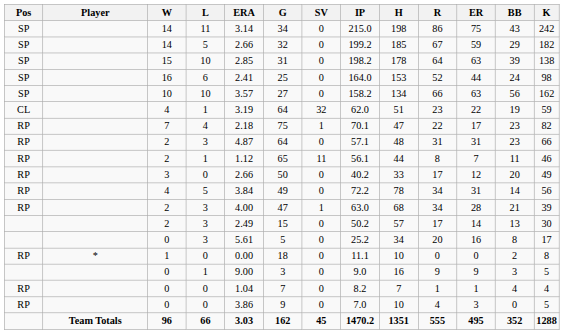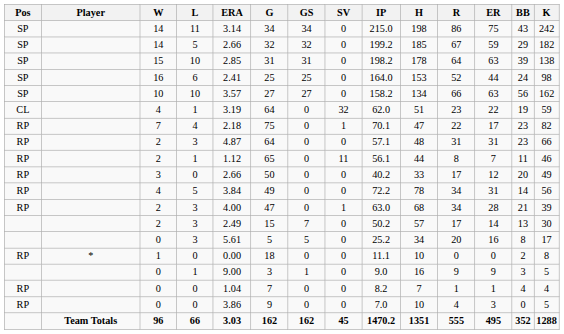 <table class="wikitable sortable">
 <tr>
 <th bgcolor="#DDDDFF" width="7%">Pos</th>
 <th bgcolor="#DDDDFF" width="19%">Player</th>
 <th bgcolor="#DDDDFF" width="7%">W</th>
 <th bgcolor="#DDDDFF" width="7%">L</th>
 <th bgcolor="#DDDDFF" width="7%">ERA</th>
 <th bgcolor="#DDDDFF" width="7%">G</th>
+<th bgcolor="#DDDDFF" width="7%">GS</th>
 <th bgcolor="#DDDDFF" width="7%">SV</th>
 <th bgcolor="#DDDDFF" width="7%">IP</th>
 <th bgcolor="#DDDDFF" width="7%">H</th>
 <th bgcolor="#DDDDFF" width="7%">R</th>
 <th bgcolor="#DDDDFF" width="7%">ER</th>
 <th bgcolor="#DDDDFF" width="7%">BB</th>
 <th bgcolor="#DDDDFF" width="7%">K</th>
 </tr>
 <tr align="center">
 <td>SP</td>
 <td></td>
 <td>14</td>
 <td>11</td>
 <td>3.14</td>
+<td>34</td>
 <td>34</td>
 <td>0</td>
 <td>215.0</td>
 <td>198</td>
 <td>86</td>
 <td>75</td>
 <td>43</td>
 <td>242</td>
 </tr>
 <tr align="center">
 <td>SP</td>
 <td></td>
 <td>14</td>
 <td>5</td>
 <td>2.66</td>
 <td>32</td>
+<td>32</td>
 <td>0</td>
 <td>199.2</td>
 <td>185</td>
 <td>67</td>
 <td>59</td>
 <td>29</td>
 <td>182</td>
 </tr>
 <tr align="center">
 <td>SP</td>
 <td></td>
 <td>15</td>
 <td>10</td>
 <td>2.85</td>
+<td>31</td>
 <td>31</td>
 <td>0</td>
 <td>198.2</td>
 <td>178</td>
 <td>64</td>
 <td>63</td>
 <td>39</td>
 <td>138</td>
 </tr>
 <tr align="center">
 <td>SP</td>
 <td></td>
 <td>16</td>
 <td>6</td>
 <td>2.41</td>
 <td>25</td>
+<td>25</td>
 <td>0</td>
 <td>164.0</td>
 <td>153</td>
 <td>52</td>
 <td>44</td>
 <td>24</td>
 <td>98</td>
 </tr>
 <tr align="center">
 <td>SP</td>
 <td></td>
 <td>10</td>
 <td>10</td>
 <td>3.57</td>
+<td>27</td>
 <td>27</td>
 <td>0</td>
 <td>158.2</td>
 <td>134</td>
 <td>66</td>
 <td>63</td>
 <td>56</td>
 <td>162</td>
 </tr>
 <tr align="center">
 <td>CL</td>
 <td></td>
 <td>4</td>
 <td>1</td>
 <td>3.19</td>
 <td>64</td>
+<td>0</td>
 <td>32</td>
 <td>62.0</td>
 <td>51</td>
 <td>23</td>
 <td>22</td>
 <td>19</td>
 <td>59</td>
 </tr>
 <tr align="center">
 <td>RP</td>
 <td></td>
 <td>7</td>
 <td>4</td>
 <td>2.18</td>
 <td>75</td>
+<td>0</td>
 <td>1</td>
 <td>70.1</td>
 <td>47</td>
 <td>22</td>
 <td>17</td>
 <td>23</td>
 <td>82</td>
 </tr>
 <tr align="center">
 <td>RP</td>
 <td></td>
 <td>2</td>
 <td>3</td>
 <td>4.87</td>
 <td>64</td>
 <td>0</td>
+<td>0</td>
 <td>57.1</td>
 <td>48</td>
 <td>31</td>
 <td>31</td>
 <td>23</td>
 <td>66</td>
 </tr>
 <tr align="center">
 <td>RP</td>
 <td></td>
 <td>2</td>
 <td>1</td>
 <td>1.12</td>
 <td>65</td>
+<td>0</td>
 <td>11</td>
 <td>56.1</td>
 <td>44</td>
 <td>8</td>
 <td>7</td>
 <td>11</td>
 <td>46</td>
 </tr>
 <tr align="center">
 <td>RP</td>
 <td></td>
 <td>3</td>
 <td>0</td>
 <td>2.66</td>
 <td>50</td>
 <td>0</td>
+<td>0</td>
 <td>40.2</td>
 <td>33</td>
 <td>17</td>
 <td>12</td>
 <td>20</td>
 <td>49</td>
 </tr>
 <tr align="center">
 <td>RP</td>
 <td></td>
 <td>4</td>
 <td>5</td>
 <td>3.84</td>
 <td>49</td>
 <td>0</td>
+<td>0</td>
 <td>72.2</td>
 <td>78</td>
 <td>34</td>
 <td>31</td>
 <td>14</td>
 <td>56</td>
 </tr>
 <tr align="center">
 <td>RP</td>
 <td></td>
 <td>2</td>
 <td>3</td>
 <td>4.00</td>
 <td>47</td>
+<td>0</td>
 <td>1</td>
 <td>63.0</td>
 <td>68</td>
 <td>34</td>
 <td>28</td>
 <td>21</td>
 <td>39</td>
 </tr>
 <tr align="center">
 <td></td>
 <td></td>
 <td>2</td>
 <td>3</td>
 <td>2.49</td>
 <td>15</td>
+<td>7</td>
 <td>0</td>
 <td>50.2</td>
 <td>57</td>
 <td>17</td>
 <td>14</td>
 <td>13</td>
 <td>30</td>
 </tr>
 <tr align="center">
 <td></td>
 <td></td>
 <td>0</td>
 <td>3</td>
 <td>5.61</td>
+<td>5</td>
 <td>5</td>
 <td>0</td>
 <td>25.2</td>
 <td>34</td>
 <td>20</td>
 <td>16</td>
 <td>8</td>
 <td>17</td>
 </tr>
 <tr align="center">
 <td>RP</td>
 <td>*</td>
 <td>1</td>
 <td>0</td>
 <td>0.00</td>
 <td>18</td>
 <td>0</td>
+<td>0</td>
 <td>11.1</td>
 <td>10</td>
 <td>0</td>
 <td>0</td>
 <td>2</td>
 <td>8</td>
 </tr>
 <tr align="center">
 <td></td>
 <td></td>
 <td>0</td>
 <td>1</td>
 <td>9.00</td>
 <td>3</td>
+<td>1</td>
 <td>0</td>
 <td>9.0</td>
 <td>16</td>
 <td>9</td>
 <td>9</td>
 <td>3</td>
 <td>5</td>
 </tr>
 <tr align="center">
 <td>RP</td>
 <td></td>
 <td>0</td>
 <td>0</td>
 <td>1.04</td>
 <td>7</td>
 <td>0</td>
+<td>0</td>
 <td>8.2</td>
 <td>7</td>
 <td>1</td>
 <td>1</td>
 <td>4</td>
 <td>4</td>
 </tr>
 <tr align="center">
 <td>RP</td>
 <td></td>
 <td>0</td>
 <td>0</td>
 <td>3.86</td>
 <td>9</td>
 <td>0</td>
+<td>0</td>
 <td>7.0</td>
 <td>10</td>
 <td>4</td>
 <td>3</td>
 <td>0</td>
 <td>5</td>
 </tr>
 <tr align="center" class="unsortable">
 <td></td>
 <td><strong>Team Totals</strong></td>
 <td><strong>96</strong></td>
 <td><strong>66</strong></td>
 <td><strong>3.03</strong></td>
 <td><strong>162</strong></td>
+<td><strong>162</strong></td>
 <td><strong>45</strong></td>
 <td><strong>1470.2</strong></td>
 <td><strong>1351</strong></td>
 <td><strong>555</strong></td>
 <td><strong>495</strong></td>
 <td><strong>352</strong></td>
 <td><strong>1288</strong></td>
 </tr>
 </table>
